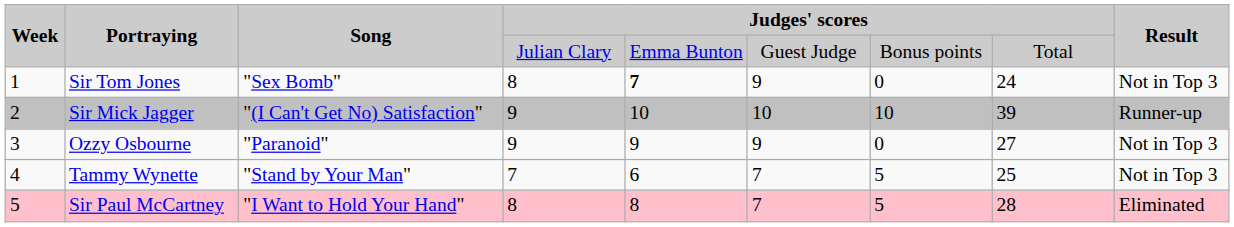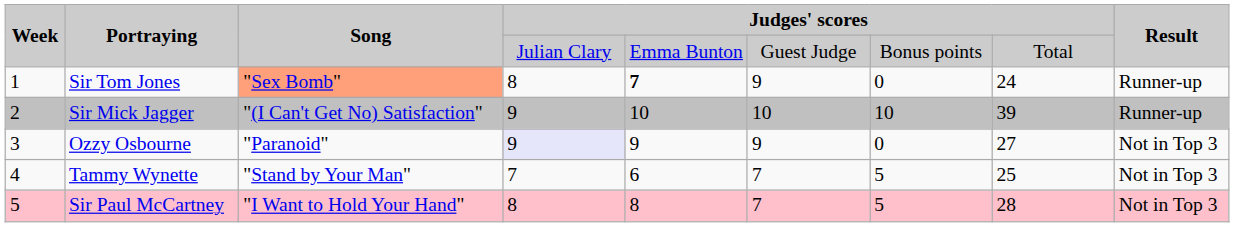 <table class="wikitable" style="margin:auto;">
 <tr style="text-align:Center; background:#ccc;">
 <td rowspan="2"><strong>Week</strong></td>
 <td rowspan="2"><strong>Portraying</strong></td>
 <td rowspan="2"><strong>Song</strong></td>
 <td colspan="5"><strong>Judges' scores</strong></td>
 <td rowspan="2"><strong>Result</strong></td>
 </tr>
 <tr style="text-align:center; background:#ccc;">
 <td style="width:10%; "><a href='#'>Julian Clary</a></td>
 <td style="width:10%; "><a href='#'>Emma Bunton</a></td>
 <td style="width:10%; ">Guest Judge</td>
 <td style="width:10%; ">Bonus points</td>
 <td style="width:10%; ">Total</td>
 </tr>
 <tr>
 <td>1</td>
 <td><a href='#'>Sir Tom Jones</a></td>
-<td>"<a href='#'>Sex Bomb</a>"</td>
+<td style="background: lightsalmon;">"<a href='#'>Sex Bomb</a>"</td>
 <td>8</td>
 <td><strong>7</strong></td>
 <td>9</td>
 <td>0</td>
 <td>24</td>
-<td>Not in Top 3</td>
+<td>Runner-up</td>
 </tr>
 <tr style="background:silver;">
 <td>2</td>
 <td><a href='#'>Sir Mick Jagger</a></td>
 <td>"<a href='#'>(I Can't Get No) Satisfaction</a>"</td>
 <td>9</td>
 <td>10</td>
 <td>10</td>
 <td>10</td>
 <td>39</td>
 <td>Runner-up</td>
 </tr>
 <tr>
 <td>3</td>
 <td><a href='#'>Ozzy Osbourne</a></td>
 <td>"<a href='#'>Paranoid</a>"</td>
-<td>9</td>
+<td style="background: lavender;">9</td>
 <td>9</td>
 <td>9</td>
 <td>0</td>
 <td>27</td>
 <td>Not in Top 3</td>
 </tr>
 <tr>
 <td>4</td>
 <td><a href='#'>Tammy Wynette</a></td>
 <td>"<a href='#'>Stand by Your Man</a>"</td>
 <td>7</td>
 <td>6</td>
 <td>7</td>
 <td>5</td>
 <td>25</td>
 <td>Not in Top 3</td>
 </tr>
 <tr style="background:pink;">
 <td>5</td>
 <td><a href='#'>Sir Paul McCartney</a></td>
 <td>"<a href='#'>I Want to Hold Your Hand</a>"</td>
 <td>8</td>
 <td>8</td>
 <td>7</td>
 <td>5</td>
 <td>28</td>
-<td>Eliminated</td>
+<td>Not in Top 3</td>
 </tr>
 </table>
